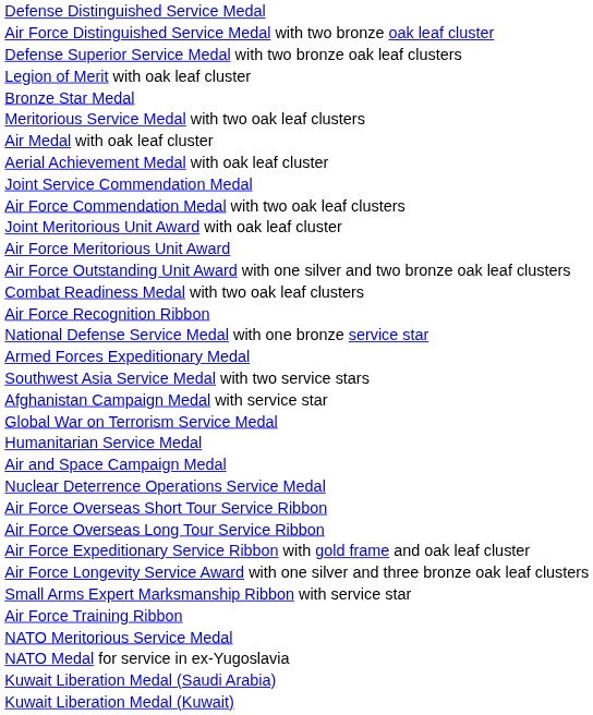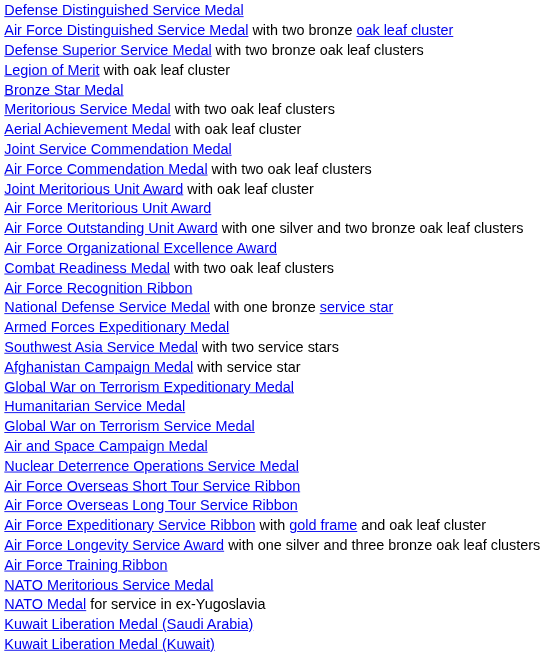 <table>
 <tr>
 <td></td>
 <td><a href='#'>Defense Distinguished Service Medal</a></td>
 </tr>
 <tr>
 <td></td>
 <td><a href='#'>Air Force Distinguished Service Medal</a>  with two bronze <a href='#'>oak leaf cluster</a></td>
 </tr>
 <tr>
 <td><span></span><span></span></td>
 <td><a href='#'>Defense Superior Service Medal</a> with two bronze oak leaf clusters</td>
 </tr>
 <tr>
 <td></td>
 <td><a href='#'>Legion of Merit</a> with oak leaf cluster</td>
 </tr>
 <tr>
 <td></td>
 <td><a href='#'>Bronze Star Medal</a></td>
 </tr>
 <tr>
 <td><span></span><span></span></td>
 <td><a href='#'>Meritorious Service Medal</a> with two oak leaf clusters</td>
 </tr>
 <tr>
 <td></td>
-<td><a href='#'>Air Medal</a> with oak leaf cluster</td>
-</tr>
-<tr>
-<td></td>
 <td><a href='#'>Aerial Achievement Medal</a> with oak leaf cluster</td>
 </tr>
 <tr>
 <td></td>
 <td><a href='#'>Joint Service Commendation Medal</a></td>
 </tr>
 <tr>
 <td><span></span><span></span></td>
 <td><a href='#'>Air Force Commendation Medal</a> with two oak leaf clusters</td>
 </tr>
 <tr>
 <td></td>
 <td><a href='#'>Joint Meritorious Unit Award</a> with oak leaf cluster</td>
 </tr>
 <tr>
 <td></td>
 <td><a href='#'>Air Force Meritorious Unit Award</a></td>
 </tr>
 <tr>
 <td><span></span><span></span><span></span></td>
 <td><a href='#'>Air Force Outstanding Unit Award</a> with one silver and two bronze oak leaf clusters</td>
+</tr>
+<tr>
+<td></td>
+<td><a href='#'>Air Force Organizational Excellence Award</a></td>
 </tr>
 <tr>
 <td><span></span><span></span></td>
 <td><a href='#'>Combat Readiness Medal</a> with two oak leaf clusters</td>
 </tr>
 <tr>
 <td></td>
 <td><a href='#'>Air Force Recognition Ribbon</a></td>
 </tr>
 <tr>
 <td></td>
 <td><a href='#'>National Defense Service Medal</a> with one bronze <a href='#'>service star</a></td>
 </tr>
 <tr>
 <td></td>
 <td><a href='#'>Armed Forces Expeditionary Medal</a></td>
 </tr>
 <tr>
 <td><span></span><span></span></td>
 <td><a href='#'>Southwest Asia Service Medal</a> with two service stars</td>
 </tr>
 <tr>
 <td></td>
 <td><a href='#'>Afghanistan Campaign Medal</a> with service star</td>
 </tr>
 <tr>
 <td></td>
-<td><a href='#'>Global War on Terrorism Service Medal</a></td>
+<td><a href='#'>Global War on Terrorism Expeditionary Medal</a></td>
 </tr>
 <tr>
 <td></td>
 <td><a href='#'>Humanitarian Service Medal</a></td>
+</tr>
+<tr>
+<td></td>
+<td><a href='#'>Global War on Terrorism Service Medal</a></td>
 </tr>
 <tr>
 <td></td>
 <td><a href='#'>Air and Space Campaign Medal</a></td>
 </tr>
 <tr>
 <td></td>
 <td><a href='#'>Nuclear Deterrence Operations Service Medal</a></td>
 </tr>
 <tr>
 <td></td>
 <td><a href='#'>Air Force Overseas Short Tour Service Ribbon</a></td>
 </tr>
 <tr>
 <td></td>
 <td><a href='#'>Air Force Overseas Long Tour Service Ribbon</a></td>
 </tr>
 <tr>
 <td></td>
 <td><a href='#'>Air Force Expeditionary Service Ribbon</a> with <a href='#'>gold frame</a> and oak leaf cluster</td>
 </tr>
 <tr>
 <td><span></span><span></span><span></span><span></span></td>
 <td><a href='#'>Air Force Longevity Service Award</a> with one silver and three bronze oak leaf clusters</td>
 </tr>
 <tr>
 <td></td>
-<td><a href='#'>Small Arms Expert Marksmanship Ribbon</a> with service star</td>
-</tr>
-<tr>
-<td></td>
 <td><a href='#'>Air Force Training Ribbon</a></td>
 </tr>
 <tr>
 <td></td>
 <td><a href='#'>NATO Meritorious Service Medal</a></td>
 </tr>
 <tr>
 <td></td>
 <td><a href='#'>NATO Medal</a> for service in ex-Yugoslavia</td>
 </tr>
 <tr>
 <td></td>
 <td><a href='#'>Kuwait Liberation Medal (Saudi Arabia)</a></td>
 </tr>
 <tr>
 <td></td>
 <td><a href='#'>Kuwait Liberation Medal (Kuwait)</a></td>
 </tr>
 </table>
